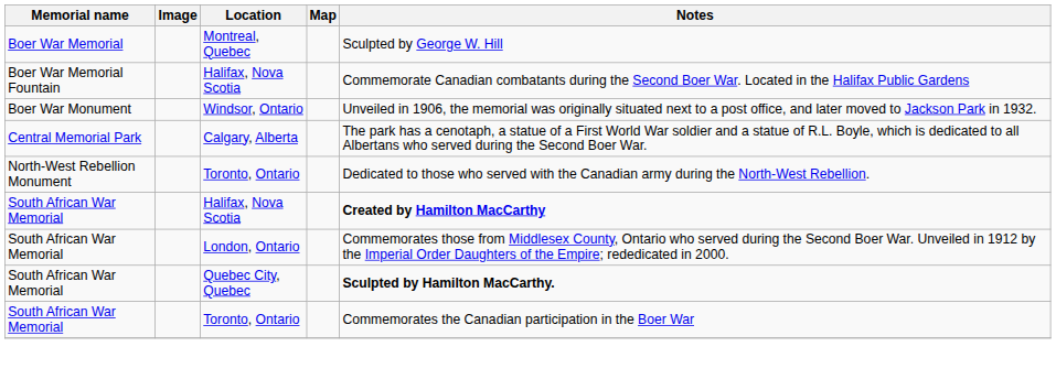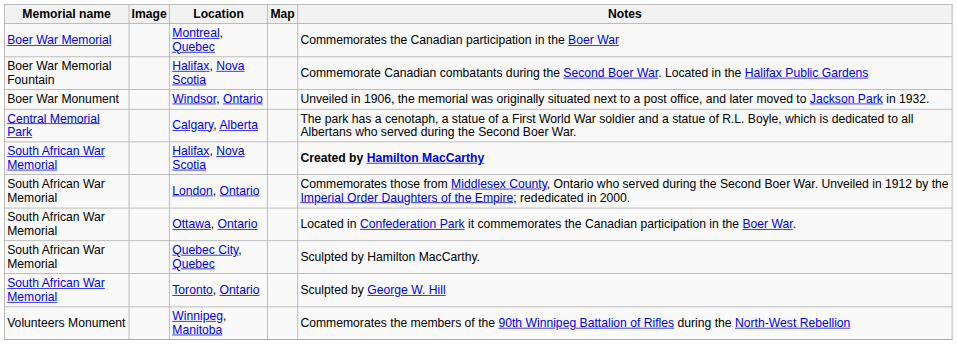 <table class="wikitable sortable sticky-header" border="1">
 <tr valign="middle">
 <th scope="col">Memorial name</th>
 <th scope="col" class="unsortable">Image</th>
 <th scope="col">Location</th>
 <th scope="col">Map</th>
 <th scope="col" class="unsortable">Notes</th>
 </tr>
 <tr>
 <td><a href='#'>Boer War Memorial</a></td>
 <td></td>
 <td><a href='#'>Montreal</a>, <a href='#'>Quebec</a></td>
 <td></td>
-<td>Sculpted by <a href='#'>George W. Hill</a></td>
+<td>Commemorates the Canadian participation in the <a href='#'>Boer War</a></td>
 </tr>
 <tr>
 <td>Boer War Memorial Fountain</td>
 <td></td>
 <td><a href='#'>Halifax</a>, <a href='#'>Nova Scotia</a></td>
 <td></td>
 <td>Commemorate Canadian combatants during the <a href='#'>Second Boer War</a>. Located in the <a href='#'>Halifax Public Gardens</a></td>
 </tr>
 <tr>
 <td>Boer War Monument</td>
 <td></td>
 <td><a href='#'>Windsor</a>, <a href='#'>Ontario</a></td>
 <td></td>
 <td>Unveiled in 1906, the memorial was originally situated next to a post office, and later moved to <a href='#'>Jackson Park</a> in 1932.</td>
 </tr>
 <tr>
 <td><a href='#'>Central Memorial Park</a></td>
 <td></td>
 <td><a href='#'>Calgary</a>, <a href='#'>Alberta</a></td>
 <td></td>
 <td>The park has a cenotaph, a statue of a First World War soldier and a statue of R.L. Boyle, which is dedicated to all Albertans who served during the Second Boer War.</td>
 </tr>
 <tr>
-<td>North-West Rebellion Monument</td>
-<td></td>
-<td><a href='#'>Toronto</a>, <a href='#'>Ontario</a></td>
-<td></td>
-<td>Dedicated to those who served with the Canadian army during the <a href='#'>North-West Rebellion</a>.</td>
-</tr>
-<tr>
 <td><a href='#'>South African War Memorial</a></td>
 <td></td>
 <td><a href='#'>Halifax</a>, <a href='#'>Nova Scotia</a></td>
 <td></td>
 <td><strong>Created by <a href='#'>Hamilton MacCarthy</a></strong></td>
 </tr>
 <tr>
 <td>South African War Memorial</td>
 <td></td>
 <td><a href='#'>London</a>, <a href='#'>Ontario</a></td>
 <td></td>
 <td>Commemorates those from <a href='#'>Middlesex County</a>, Ontario who served during the Second Boer War. Unveiled in 1912 by the <a href='#'>Imperial Order Daughters of the Empire</a>; rededicated in 2000.</td>
 </tr>
 <tr>
 <td>South African War Memorial</td>
 <td></td>
+<td><a href='#'>Ottawa</a>, <a href='#'>Ontario</a></td>
+<td></td>
+<td>Located in <a href='#'>Confederation Park</a> it commemorates the Canadian participation in the <a href='#'>Boer War</a>.</td>
+</tr>
+<tr>
+<td>South African War Memorial</td>
+<td></td>
 <td><a href='#'>Quebec City</a>, <a href='#'>Quebec</a></td>
 <td></td>
-<td><strong>Sculpted by Hamilton MacCarthy.</strong></td>
+<td>Sculpted by Hamilton MacCarthy.</td>
 </tr>
 <tr>
 <td><a href='#'>South African War Memorial</a></td>
 <td></td>
 <td><a href='#'>Toronto</a>, <a href='#'>Ontario</a></td>
 <td></td>
-<td>Commemorates the Canadian participation in the <a href='#'>Boer War</a></td>
+<td>Sculpted by <a href='#'>George W. Hill</a></td>
+</tr>
+<tr>
+<td>Volunteers Monument</td>
+<td></td>
+<td><a href='#'>Winnipeg</a>, <a href='#'>Manitoba</a></td>
+<td></td>
+<td>Commemorates the members of the <a href='#'>90th Winnipeg Battalion of Rifles</a> during the <a href='#'>North-West Rebellion</a></td>
 </tr>
 <tr>
 </tr>
 </table>
